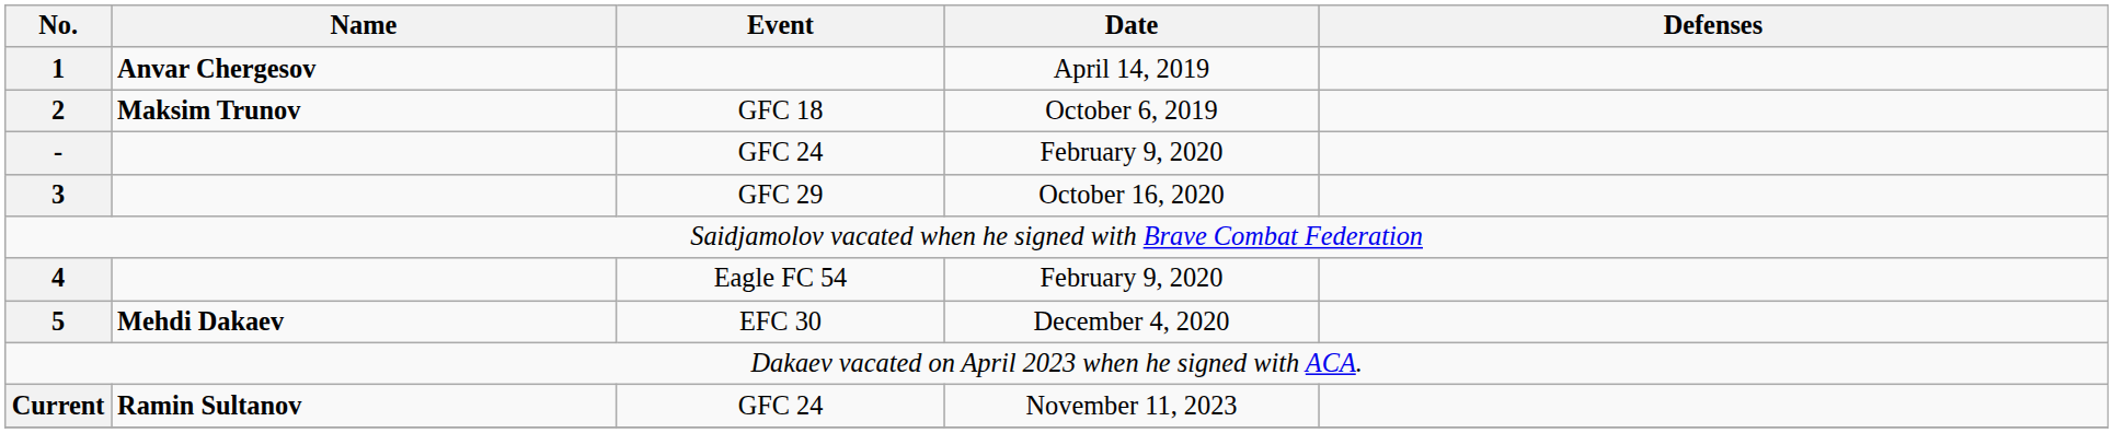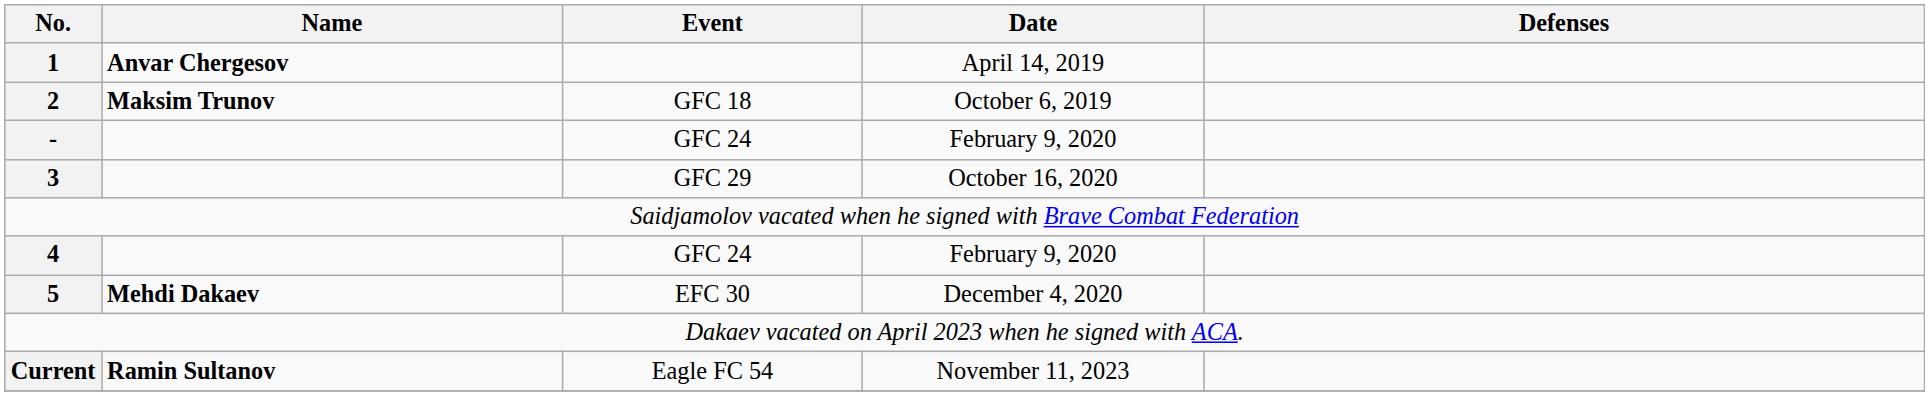 <table class="wikitable" width=100%>
 <tr>
 <th width=1%>No.</th>
 <th width=23%>Name</th>
 <th width=15%>Event</th>
 <th width=17%>Date</th>
 <th width=36%>Defenses</th>
 </tr>
 <tr>
 <th>1</th>
 <td align=left> <strong>Anvar Chergesov</strong></td>
 <td align=center><br></td>
 <td align=center>April 14, 2019</td>
 <td></td>
 </tr>
 <tr>
 <th>2</th>
 <td align=left> <strong>Maksim Trunov</strong><br></td>
 <td align=center>GFC 18<br></td>
 <td align=center>October 6, 2019</td>
 <td></td>
 </tr>
 <tr>
 <th>-</th>
 <td align=left><br></td>
 <td align=center>GFC 24<br></td>
 <td align=center>February 9, 2020</td>
 <td></td>
 </tr>
 <tr>
 <th>3</th>
 <td align=left></td>
 <td align=center>GFC 29<br></td>
 <td align=center>October 16, 2020</td>
 <td></td>
 </tr>
 <tr>
 <td colspan="5" align="center"><em>Saidjamolov vacated when he signed with <a href='#'>Brave Combat Federation</a></em></td>
 </tr>
 <tr>
 <th>4</th>
 <td align=left><br></td>
-<td align=center>Eagle FC 54<br></td>
+<td align=center>GFC 24<br></td>
 <td align=center>February 9, 2020</td>
 <td></td>
 </tr>
 <tr>
 <th>5</th>
 <td align=left> <strong>Mehdi Dakaev</strong><br></td>
 <td align=center>EFC 30<br></td>
 <td align=center>December 4, 2020</td>
 <td><br></td>
 </tr>
 <tr>
 <td colspan="5" align="center"><em>Dakaev vacated on April 2023 when he signed with <a href='#'>ACA</a>.</em> </td>
 </tr>
 <tr>
 <th>Current</th>
 <td align=left> <strong>Ramin Sultanov</strong><br></td>
-<td align=center>GFC 24<br></td>
+<td align=center>Eagle FC 54<br></td>
 <td align=center>November 11, 2023</td>
 <td></td>
 </tr>
 <tr>
 </tr>
 </table>
